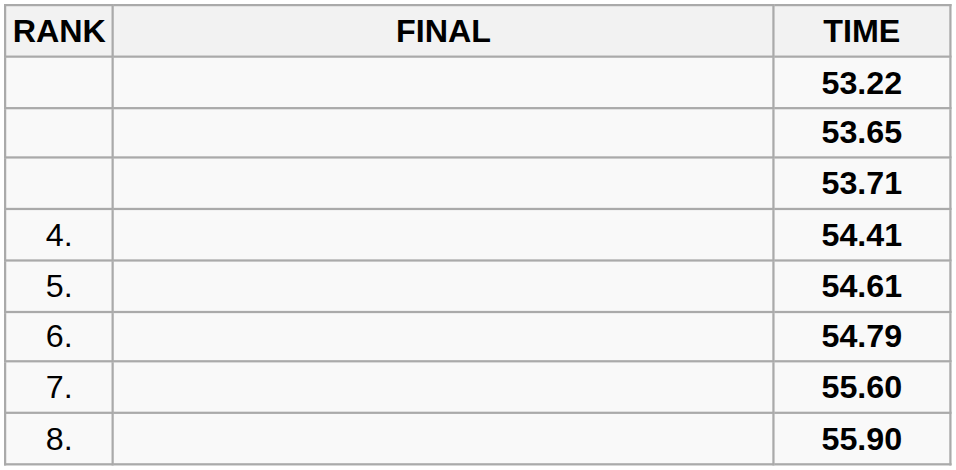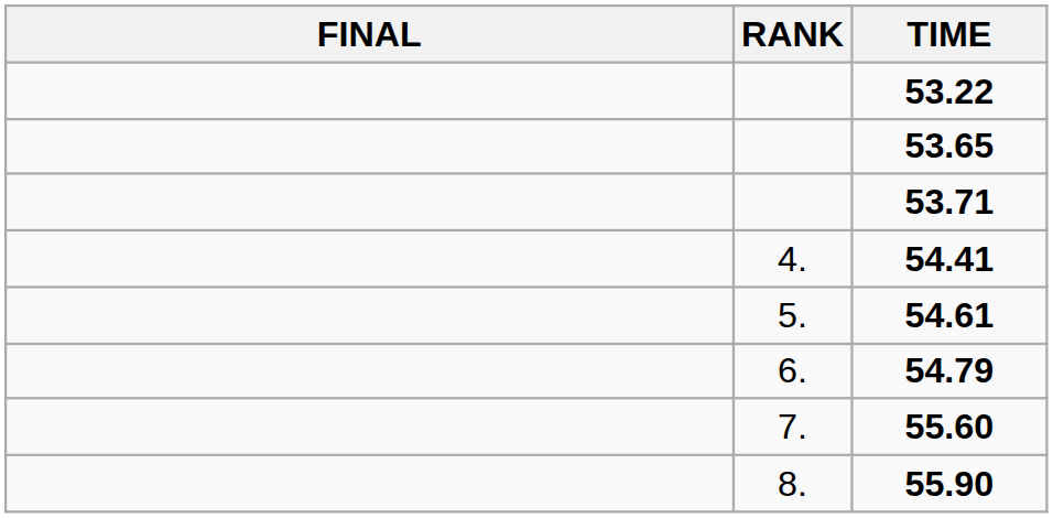 <table class="wikitable" style="border-collapse: collapse; font-size: 90%;">
 <tr>
+<th style="width: 20em">FINAL</th>
 <th>RANK</th>
-<th style="width: 20em">FINAL</th>
 <th style="width: 5em">TIME</th>
 </tr>
 <tr>
+<td></td>
 <td align="center"></td>
-<td></td>
 <td align="center"><strong>53.22</strong></td>
 </tr>
 <tr>
+<td></td>
 <td align="center"></td>
-<td></td>
 <td align="center"><strong>53.65</strong></td>
 </tr>
 <tr>
+<td></td>
 <td align="center"></td>
-<td></td>
 <td align="center"><strong>53.71</strong></td>
 </tr>
 <tr>
+<td></td>
 <td align="center">4.</td>
-<td></td>
 <td align="center"><strong>54.41</strong></td>
 </tr>
 <tr>
+<td></td>
 <td align="center">5.</td>
-<td></td>
 <td align="center"><strong>54.61</strong></td>
 </tr>
 <tr>
+<td></td>
 <td align="center">6.</td>
-<td></td>
 <td align="center"><strong>54.79</strong></td>
 </tr>
 <tr>
+<td></td>
 <td align="center">7.</td>
-<td></td>
 <td align="center"><strong>55.60</strong></td>
 </tr>
 <tr>
+<td></td>
 <td align="center">8.</td>
-<td></td>
 <td align="center"><strong>55.90</strong></td>
 </tr>
 </table>
